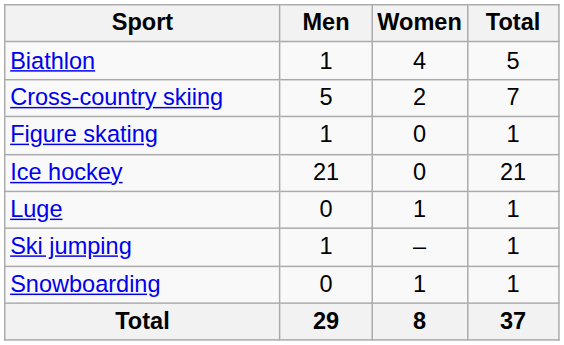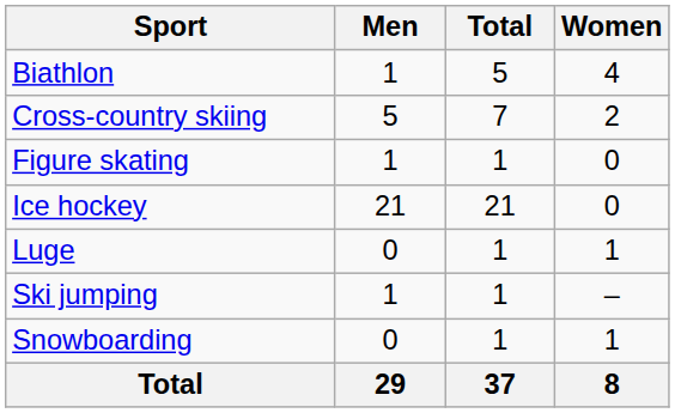 <table class="wikitable sortable" style="text-align:center;">
 <tr>
 <th width=180>Sport</th>
 <th width=55>Men</th>
+<th width=55>Total</th>
 <th width=55>Women</th>
-<th width=55>Total</th>
 </tr>
 <tr>
 <td align=left><a href='#'>Biathlon</a></td>
 <td>1</td>
+<td>5</td>
 <td>4</td>
-<td>5</td>
 </tr>
 <tr>
 <td align=left><a href='#'>Cross-country skiing</a></td>
 <td>5</td>
+<td>7</td>
 <td>2</td>
-<td>7</td>
 </tr>
 <tr>
 <td align=left><a href='#'>Figure skating</a></td>
 <td>1</td>
+<td>1</td>
 <td>0</td>
-<td>1</td>
 </tr>
 <tr>
 <td align=left><a href='#'>Ice hockey</a></td>
 <td>21</td>
+<td>21</td>
 <td>0</td>
-<td>21</td>
 </tr>
 <tr>
 <td align=left><a href='#'>Luge</a></td>
 <td>0</td>
 <td>1</td>
 <td>1</td>
 </tr>
 <tr>
 <td align=left><a href='#'>Ski jumping</a></td>
 <td>1</td>
+<td>1</td>
 <td>–</td>
-<td>1</td>
 </tr>
 <tr>
 <td align=left><a href='#'>Snowboarding</a></td>
 <td>0</td>
 <td>1</td>
 <td>1</td>
 </tr>
 <tr>
 <th>Total</th>
 <th>29</th>
+<th>37</th>
 <th>8</th>
-<th>37</th>
 </tr>
 </table>
